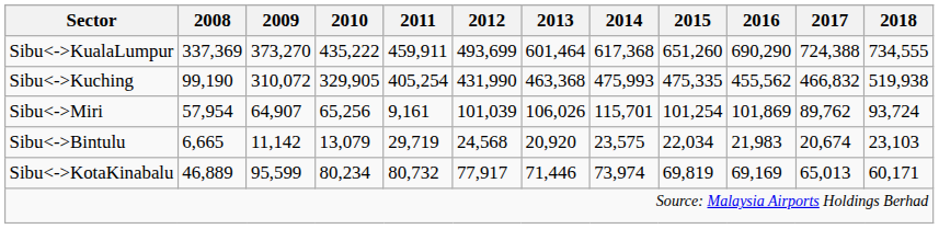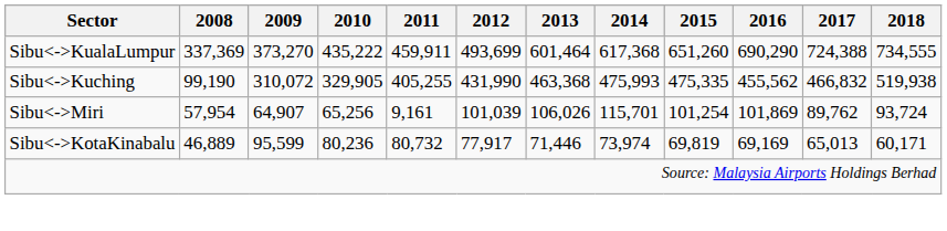 <table class="wikitable sortable" style="font-size:90%; align=center;">
 <tr style="background:darkgrey;">
 <th>Sector</th>
 <th>2008</th>
 <th>2009</th>
 <th>2010</th>
 <th>2011</th>
 <th>2012</th>
 <th>2013</th>
 <th>2014</th>
 <th>2015</th>
 <th>2016</th>
 <th>2017</th>
 <th>2018</th>
 </tr>
 <tr>
 <td>Sibu<->KualaLumpur</td>
 <td>337,369</td>
 <td>373,270</td>
 <td>435,222</td>
 <td>459,911</td>
 <td>493,699</td>
 <td>601,464</td>
 <td>617,368</td>
 <td>651,260</td>
 <td>690,290</td>
 <td>724,388</td>
 <td>734,555</td>
 </tr>
 <tr>
 <td>Sibu<->Kuching</td>
 <td>99,190</td>
 <td>310,072</td>
 <td>329,905</td>
-<td>405,254</td>
+<td>405,255</td>
 <td>431,990</td>
 <td>463,368</td>
 <td>475,993</td>
 <td>475,335</td>
 <td>455,562</td>
 <td>466,832</td>
 <td>519,938</td>
 </tr>
 <tr>
 <td>Sibu<->Miri</td>
 <td>57,954</td>
 <td>64,907</td>
 <td>65,256</td>
 <td>9,161</td>
 <td>101,039</td>
 <td>106,026</td>
 <td>115,701</td>
 <td>101,254</td>
 <td>101,869</td>
 <td>89,762</td>
 <td>93,724</td>
 </tr>
 <tr>
-<td>Sibu<->Bintulu</td>
-<td>6,665</td>
-<td>11,142</td>
-<td>13,079</td>
-<td>29,719</td>
-<td>24,568</td>
-<td>20,920</td>
-<td>23,575</td>
-<td>22,034</td>
-<td>21,983</td>
-<td>20,674</td>
-<td>23,103</td>
-</tr>
-<tr>
 <td>Sibu<->KotaKinabalu</td>
 <td>46,889</td>
 <td>95,599</td>
-<td>80,234</td>
+<td>80,236</td>
 <td>80,732</td>
 <td>77,917</td>
 <td>71,446</td>
 <td>73,974</td>
 <td>69,819</td>
 <td>69,169</td>
 <td>65,013</td>
 <td>60,171</td>
 </tr>
 <tr>
 <td colspan="12" style="text-align:right;"><sup><em>Source: <a href='#'>Malaysia Airports</a> Holdings Berhad</em></sup></td>
 </tr>
 </table>
